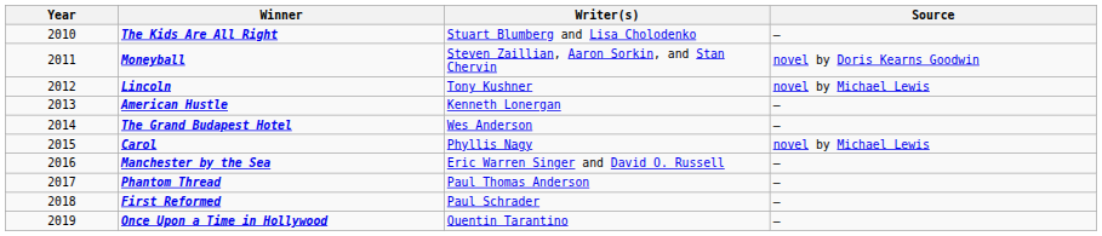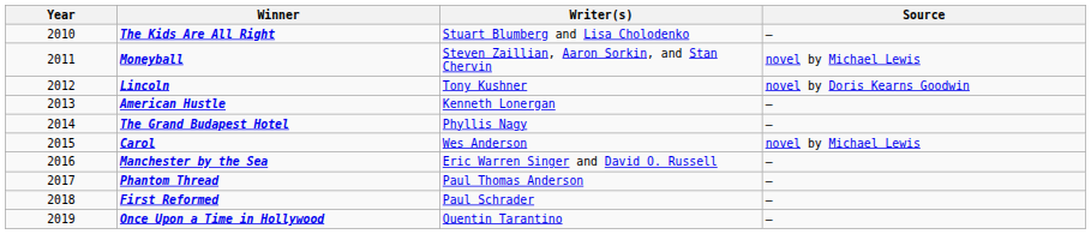 <table class="wikitable" width="95%" cellpadding="5">
 <tr>
 <th width="100"><strong>Year</strong></th>
 <th width="300"><strong>Winner</strong></th>
 <th width="300"><strong>Writer(s)</strong></th>
 <th width="300"><strong>Source</strong></th>
 </tr>
 <tr>
 <td style="text-align:center;">2010</td>
 <td><strong><em><a href='#'>The Kids Are All Right</a></em></strong></td>
 <td><a href='#'>Stuart Blumberg</a> and <a href='#'>Lisa Cholodenko</a></td>
 <td>—</td>
 </tr>
 <tr>
 <td style="text-align:center;">2011</td>
 <td><strong><em><a href='#'>Moneyball</a></em></strong></td>
 <td><a href='#'>Steven Zaillian</a>, <a href='#'>Aaron Sorkin</a>, and <a href='#'>Stan Chervin</a></td>
-<td><a href='#'>novel</a> by <a href='#'>Doris Kearns Goodwin</a></td>
+<td><a href='#'>novel</a> by <a href='#'>Michael Lewis</a></td>
 </tr>
 <tr>
 <td style="text-align:center;">2012</td>
 <td><strong><em><a href='#'>Lincoln</a></em></strong></td>
 <td><a href='#'>Tony Kushner</a></td>
-<td><a href='#'>novel</a> by <a href='#'>Michael Lewis</a></td>
+<td><a href='#'>novel</a> by <a href='#'>Doris Kearns Goodwin</a></td>
 </tr>
 <tr>
 <td style="text-align:center;">2013</td>
 <td><strong><em><a href='#'>American Hustle</a></em></strong></td>
 <td><a href='#'>Kenneth Lonergan</a></td>
 <td>—</td>
 </tr>
 <tr>
 <td style="text-align:center;">2014</td>
 <td><strong><em><a href='#'>The Grand Budapest Hotel</a></em></strong></td>
-<td><a href='#'>Wes Anderson</a></td>
+<td><a href='#'>Phyllis Nagy</a></td>
 <td>—</td>
 </tr>
 <tr>
 <td style="text-align:center;">2015</td>
 <td><strong><em><a href='#'>Carol</a></em></strong></td>
-<td><a href='#'>Phyllis Nagy</a></td>
+<td><a href='#'>Wes Anderson</a></td>
 <td><a href='#'>novel</a> by <a href='#'>Michael Lewis</a></td>
 </tr>
 <tr>
 <td style="text-align:center;">2016</td>
 <td><strong><em><a href='#'>Manchester by the Sea</a></em></strong></td>
 <td><a href='#'>Eric Warren Singer</a> and <a href='#'>David O. Russell</a></td>
 <td>—</td>
 </tr>
 <tr>
 <td style="text-align:center;">2017</td>
 <td><strong><em><a href='#'>Phantom Thread</a></em></strong></td>
 <td><a href='#'>Paul Thomas Anderson</a></td>
 <td>—</td>
 </tr>
 <tr>
 <td style="text-align:center;">2018</td>
 <td><strong><em><a href='#'>First Reformed</a></em></strong></td>
 <td><a href='#'>Paul Schrader</a></td>
 <td>—</td>
 </tr>
 <tr>
 <td style="text-align:center;">2019</td>
 <td><strong><em><a href='#'>Once Upon a Time in Hollywood</a></em></strong></td>
 <td><a href='#'>Quentin Tarantino</a></td>
 <td>—</td>
 </tr>
 </table>
